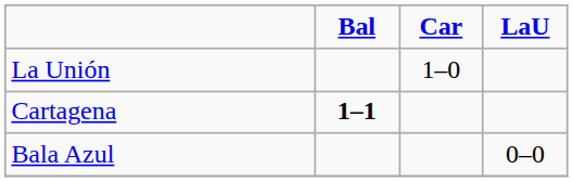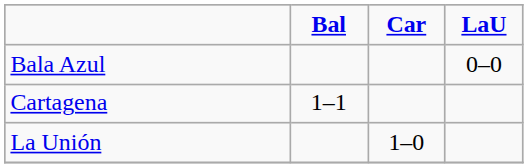 <table style="font-size: 90%; text-align: center" class="wikitable">
 <tr>
 <td width=165></td>
 <td align="center" width=40><strong><a href='#'>Bal</a></strong></td>
 <td width=40><strong><a href='#'>Car</a></strong></td>
 <td width=40><strong><a href='#'>LaU</a></strong></td>
 </tr>
 <tr>
+<td align=left><a href='#'>Bala Azul</a></td>
+<td></td>
+<td></td>
+<td> 0–0</td>
+</tr>
+<tr>
+<td align=left><a href='#'>Cartagena</a></td>
+<td> 1–1</td>
+<td></td>
+<td></td>
+</tr>
+<tr>
 <td align=left><a href='#'>La Unión</a></td>
 <td></td>
 <td> 1–0</td>
 <td></td>
 </tr>
 <tr>
-<td align=left><a href='#'>Cartagena</a></td>
-<td><strong> 1–1</strong></td>
-<td></td>
-<td></td>
-</tr>
-<tr>
-<td align=left><a href='#'>Bala Azul</a></td>
-<td></td>
-<td></td>
-<td> 0–0</td>
-</tr>
-<tr>
 </tr>
 </table>
